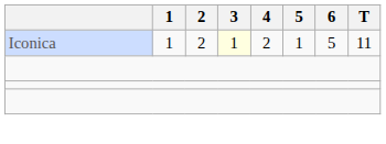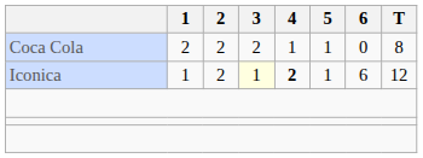 <table class="wikitable" style="text-align:center">
 <tr>
 <th width=140px></th>
 <th width=25px>1</th>
 <th width=25px>2</th>
 <th width=25px>3</th>
 <th width=25px>4</th>
 <th width=25px>5</th>
 <th width=25px>6</th>
 <th width=25px>T</th>
 </tr>
 <tr>
+<td style="background-color: #CDF; color: #585858"; align=left>Coca Cola</td>
+<td>2</td>
+<td>2</td>
+<td>2</td>
+<td>1</td>
+<td>1</td>
+<td>0</td>
+<td>8</td>
+</tr>
+<tr>
 <td style="background-color: #CDF; color: #585858"; align=left>Iconica</td>
 <td>1</td>
 <td>2</td>
 <td style="background: lightyellow;">1</td>
-<td>2</td>
+<td><strong>2</strong></td>
 <td>1</td>
-<td>5</td>
-<td>11</td>
+<td>6</td>
+<td>12</td>
 </tr>
 <tr>
 <td colspan="8"; align=left> </td>
 </tr>
 <tr>
 <td colspan="8"; align=left></td>
 </tr>
 <tr>
 <td colspan="8"; align=left> </td>
 </tr>
 </table>
